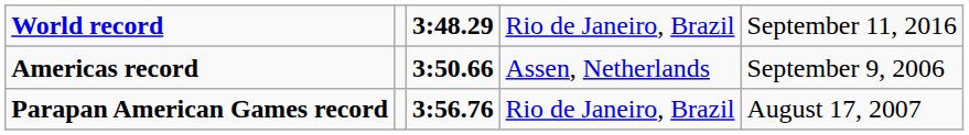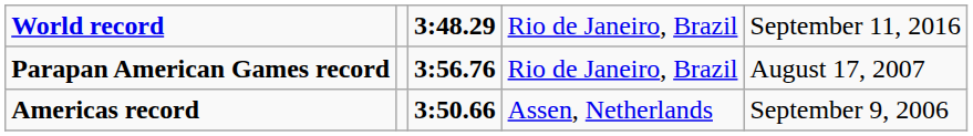 <table class="wikitable">
 <tr>
 <td><strong><a href='#'>World record</a></strong></td>
 <td></td>
 <td><strong>3:48.29</strong></td>
 <td><a href='#'>Rio de Janeiro</a>, <a href='#'>Brazil</a></td>
 <td>September 11, 2016</td>
 </tr>
 <tr>
+<td><strong>Parapan American Games record</strong></td>
+<td></td>
+<td><strong>3:56.76</strong></td>
+<td><a href='#'>Rio de Janeiro</a>, <a href='#'>Brazil</a></td>
+<td>August 17, 2007</td>
+</tr>
+<tr>
 <td><strong>Americas record</strong></td>
 <td></td>
 <td><strong>3:50.66</strong></td>
 <td><a href='#'>Assen</a>, <a href='#'>Netherlands</a></td>
 <td>September 9, 2006</td>
 </tr>
-<tr>
-<td><strong>Parapan American Games record</strong></td>
-<td></td>
-<td><strong>3:56.76</strong></td>
-<td><a href='#'>Rio de Janeiro</a>, <a href='#'>Brazil</a></td>
-<td>August 17, 2007</td>
-</tr>
 </table>
